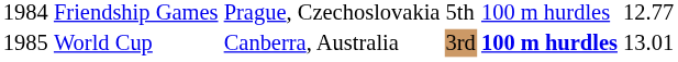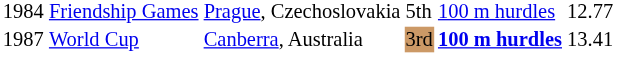 <table>
 <tr>
 <td>1984</td>
 <td><a href='#'>Friendship Games</a></td>
 <td><a href='#'>Prague</a>, Czechoslovakia</td>
 <td>5th</td>
 <td><a href='#'>100 m hurdles</a></td>
 <td>12.77</td>
 </tr>
 <tr>
-<td>1985</td>
+<td>1987</td>
 <td><a href='#'>World Cup</a></td>
 <td><a href='#'>Canberra</a>, Australia</td>
 <td bgcolor=cc9966>3rd</td>
 <td><strong><a href='#'>100 m hurdles</a></strong></td>
-<td>13.01</td>
+<td>13.41</td>
 </tr>
 </table>
